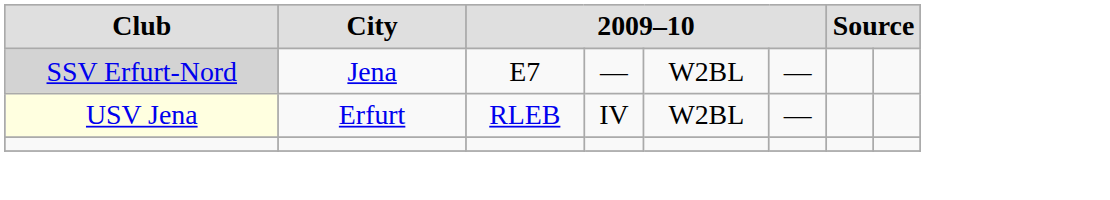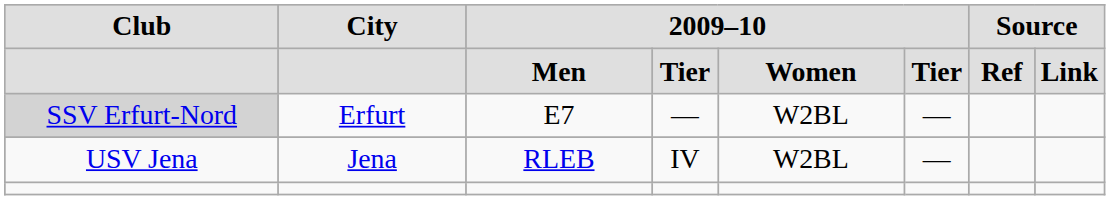 <table class="wikitable">
 <tr align="center"  bgcolor="#dfdfdf">
 <td width="150"><strong>Club</strong></td>
 <td width="100"><strong>City</strong></td>
 <td width="200" colspan=4><strong>2009–10</strong></td>
 <td colspan=2><strong>Source</strong></td>
 </tr>
+<tr align="center" bgcolor="#dfdfdf">
+<td></td>
+<td></td>
+<td width="100"><strong>Men</strong></td>
+<td width="30"><strong>Tier</strong></td>
+<td width="100"><strong>Women</strong></td>
+<td width="30"><strong>Tier</strong></td>
+<td width="30"><strong>Ref</strong></td>
+<td width="30"><strong>Link</strong></td>
+</tr>
 <tr align="center">
 <td style="background: lightgrey;"><a href='#'>SSV Erfurt-Nord</a></td>
-<td><a href='#'>Jena</a></td>
+<td><a href='#'>Erfurt</a></td>
 <td>E7</td>
 <td>—</td>
 <td>W2BL</td>
 <td>—</td>
 <td></td>
 <td></td>
 </tr>
 <tr align="center">
-<td style="background: lightyellow;"><a href='#'>USV Jena</a></td>
-<td><a href='#'>Erfurt</a></td>
+<td><a href='#'>USV Jena</a></td>
+<td><a href='#'>Jena</a></td>
 <td><a href='#'>RLEB</a></td>
 <td>IV</td>
 <td>W2BL</td>
 <td>—</td>
 <td></td>
 <td></td>
 </tr>
 <tr align="center">
 <td></td>
 <td></td>
 <td></td>
 <td></td>
 <td></td>
 <td></td>
 <td></td>
 <td></td>
 </tr>
 </table>
